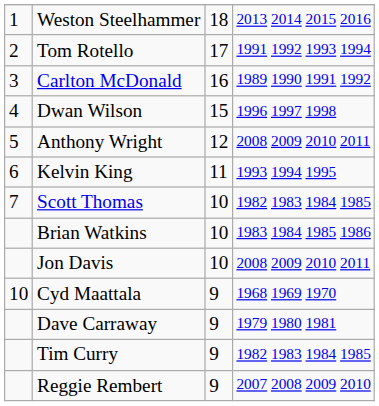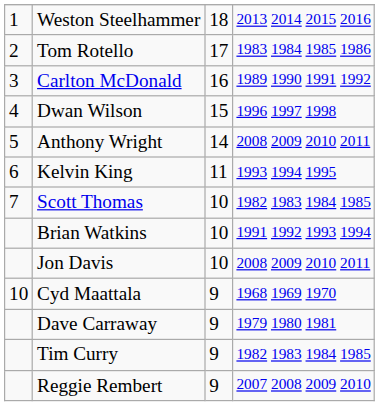 <table class="wikitable">
 <tr>
 </tr>
 <tr>
 <td>1</td>
 <td>Weston Steelhammer</td>
 <td>18</td>
 <td style="font-size:80%;"><a href='#'>2013</a> <a href='#'>2014</a> <a href='#'>2015</a> <a href='#'>2016</a></td>
 </tr>
 <tr>
 <td>2</td>
 <td>Tom Rotello</td>
 <td>17</td>
-<td style="font-size:80%;"><a href='#'>1991</a> <a href='#'>1992</a> <a href='#'>1993</a> <a href='#'>1994</a></td>
+<td style="font-size:80%;"><a href='#'>1983</a> <a href='#'>1984</a> <a href='#'>1985</a> <a href='#'>1986</a></td>
 </tr>
 <tr>
 <td>3</td>
 <td><a href='#'>Carlton McDonald</a></td>
 <td>16</td>
 <td style="font-size:80%;"><a href='#'>1989</a> <a href='#'>1990</a> <a href='#'>1991</a> <a href='#'>1992</a></td>
 </tr>
 <tr>
 <td>4</td>
 <td>Dwan Wilson</td>
 <td>15</td>
 <td style="font-size:80%;"><a href='#'>1996</a> <a href='#'>1997</a> <a href='#'>1998</a></td>
 </tr>
 <tr>
 <td>5</td>
 <td>Anthony Wright</td>
-<td>12</td>
+<td>14</td>
 <td style="font-size:80%;"><a href='#'>2008</a> <a href='#'>2009</a> <a href='#'>2010</a> <a href='#'>2011</a></td>
 </tr>
 <tr>
 <td>6</td>
 <td>Kelvin King</td>
 <td>11</td>
 <td style="font-size:80%;"><a href='#'>1993</a> <a href='#'>1994</a> <a href='#'>1995</a></td>
 </tr>
 <tr>
 <td>7</td>
 <td><a href='#'>Scott Thomas</a></td>
 <td>10</td>
 <td style="font-size:80%;"><a href='#'>1982</a> <a href='#'>1983</a> <a href='#'>1984</a> <a href='#'>1985</a></td>
 </tr>
 <tr>
 <td></td>
 <td>Brian Watkins</td>
 <td>10</td>
-<td style="font-size:80%;"><a href='#'>1983</a> <a href='#'>1984</a> <a href='#'>1985</a> <a href='#'>1986</a></td>
+<td style="font-size:80%;"><a href='#'>1991</a> <a href='#'>1992</a> <a href='#'>1993</a> <a href='#'>1994</a></td>
 </tr>
 <tr>
 <td></td>
 <td>Jon Davis</td>
 <td>10</td>
 <td style="font-size:80%;"><a href='#'>2008</a> <a href='#'>2009</a> <a href='#'>2010</a> <a href='#'>2011</a></td>
 </tr>
 <tr>
 <td>10</td>
 <td>Cyd Maattala</td>
 <td>9</td>
 <td style="font-size:80%;"><a href='#'>1968</a> <a href='#'>1969</a> <a href='#'>1970</a></td>
 </tr>
 <tr>
 <td></td>
 <td>Dave Carraway</td>
 <td>9</td>
 <td style="font-size:80%;"><a href='#'>1979</a> <a href='#'>1980</a> <a href='#'>1981</a></td>
 </tr>
 <tr>
 <td></td>
 <td>Tim Curry</td>
 <td>9</td>
 <td style="font-size:80%;"><a href='#'>1982</a> <a href='#'>1983</a> <a href='#'>1984</a> <a href='#'>1985</a></td>
 </tr>
 <tr>
 <td></td>
 <td>Reggie Rembert</td>
 <td>9</td>
 <td style="font-size:80%;"><a href='#'>2007</a> <a href='#'>2008</a> <a href='#'>2009</a> <a href='#'>2010</a></td>
 </tr>
 </table>
